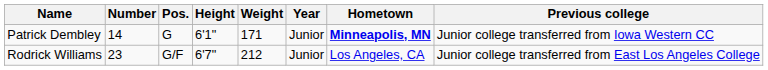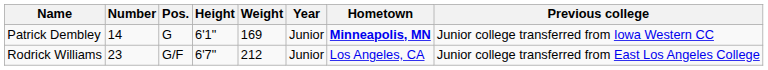 <table class="wikitable sortable" border="1">
 <tr>
 <th>Name</th>
 <th>Number</th>
 <th>Pos.</th>
 <th>Height</th>
 <th>Weight</th>
 <th>Year</th>
 <th>Hometown</th>
 <th class="unsortable">Previous college</th>
 </tr>
 <tr>
 <td>Patrick Dembley</td>
 <td>14</td>
 <td>G</td>
 <td>6'1"</td>
-<td>171</td>
+<td>169</td>
 <td>Junior</td>
 <td><strong><a href='#'>Minneapolis, MN</a></strong></td>
 <td>Junior college transferred from <a href='#'>Iowa Western CC</a></td>
 </tr>
 <tr>
 <td>Rodrick Williams</td>
 <td>23</td>
 <td>G/F</td>
 <td>6'7"</td>
 <td>212</td>
 <td>Junior</td>
 <td><a href='#'>Los Angeles, CA</a></td>
 <td>Junior college transferred from <a href='#'>East Los Angeles College</a></td>
 </tr>
 </table>
